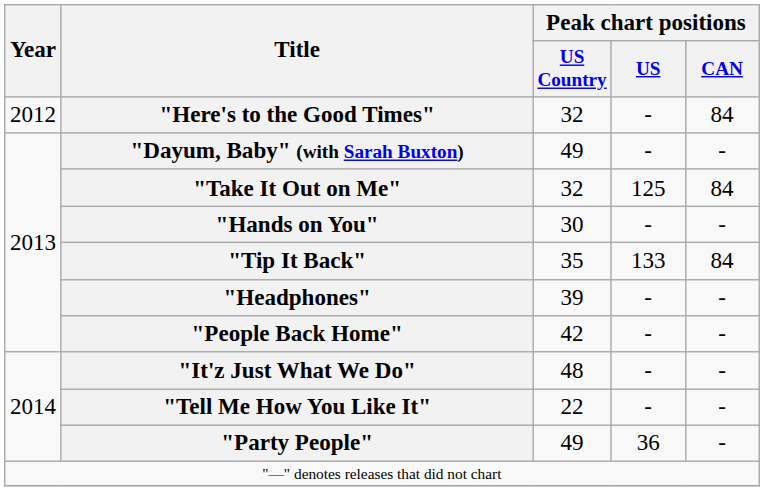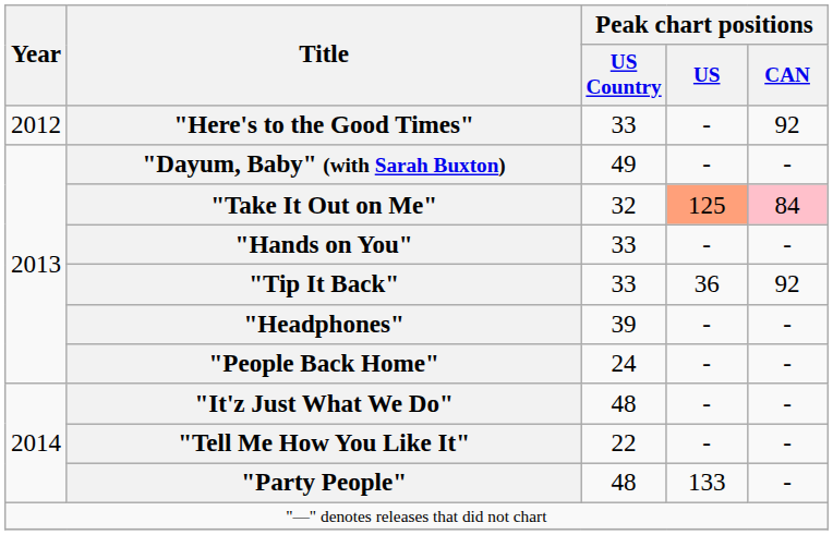 <table class="wikitable plainrowheaders" style="text-align:center;">
 <tr>
 <th rowspan="2">Year</th>
 <th rowspan="2" style="width:20em;">Title</th>
 <th colspan="3">Peak chart positions</th>
 </tr>
 <tr style="font-size:smaller;">
 <th width="45"><a href='#'>US Country</a><br></th>
 <th width="45"><a href='#'>US</a><br></th>
 <th width="45"><a href='#'>CAN</a><br></th>
 </tr>
 <tr>
 <td rowspan="1">2012</td>
 <th scope="row">"Here's to the Good Times"</th>
-<td>32</td>
+<td>33</td>
 <td>-</td>
-<td>84</td>
+<td>92</td>
 </tr>
 <tr>
 <td rowspan="6">2013</td>
 <th scope="row">"Dayum, Baby" <small>(with <a href='#'>Sarah Buxton</a>)</small></th>
 <td>49</td>
 <td>-</td>
 <td>-</td>
 </tr>
 <tr>
 <th scope="row">"Take It Out on Me"</th>
 <td>32</td>
-<td>125</td>
-<td>84</td>
+<td style="background: lightsalmon;">125</td>
+<td style="background: pink;">84</td>
 </tr>
 <tr>
 <th scope="row">"Hands on You"</th>
-<td>30</td>
+<td>33</td>
 <td>-</td>
 <td>-</td>
 </tr>
 <tr>
 <th scope="row">"Tip It Back"</th>
-<td>35</td>
-<td>133</td>
-<td>84</td>
+<td>33</td>
+<td>36</td>
+<td>92</td>
 </tr>
 <tr>
 <th scope="row">"Headphones"</th>
 <td>39</td>
 <td>-</td>
 <td>-</td>
 </tr>
 <tr>
 <th scope="row">"People Back Home"</th>
-<td>42</td>
+<td>24</td>
 <td>-</td>
 <td>-</td>
 </tr>
 <tr>
 <td rowspan="3">2014</td>
 <th scope="row">"It'z Just What We Do"</th>
 <td>48</td>
 <td>-</td>
 <td>-</td>
 </tr>
 <tr>
 <th scope="row">"Tell Me How You Like It"</th>
 <td>22</td>
 <td>-</td>
 <td>-</td>
 </tr>
 <tr>
 <th scope="row">"Party People"</th>
-<td>49</td>
-<td>36</td>
+<td>48</td>
+<td>133</td>
 <td>-</td>
 </tr>
 <tr>
 <td colspan="5" style="font-size:8pt">"—" denotes releases that did not chart</td>
 </tr>
 <tr>
 </tr>
 </table>
